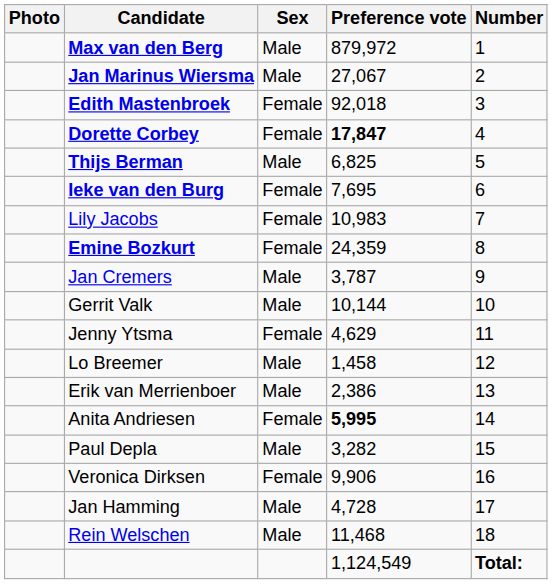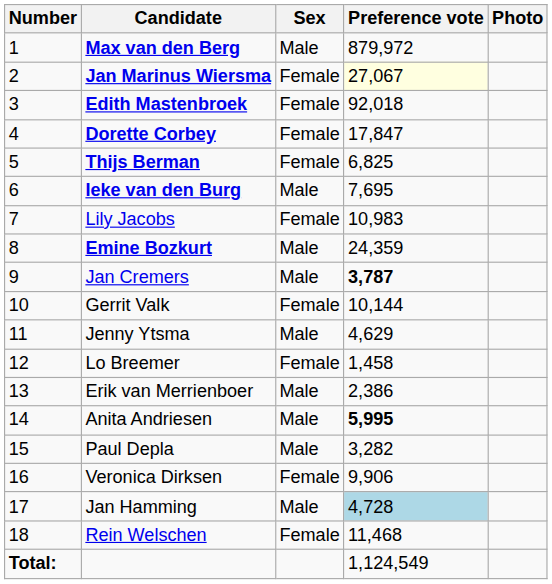 <table class="wikitable vatop">
 <tr>
-<th>Photo</th>
+<th>Number</th>
 <th>Candidate</th>
 <th>Sex</th>
 <th>Preference vote</th>
-<th>Number</th>
+<th>Photo</th>
 </tr>
 <tr>
-<td></td>
+<td>1</td>
 <td><strong><a href='#'>Max van den Berg</a></strong></td>
 <td>Male</td>
 <td>879,972</td>
-<td>1</td>
+<td></td>
 </tr>
 <tr>
+<td>2</td>
+<td><strong><a href='#'>Jan Marinus Wiersma</a></strong></td>
+<td>Female</td>
+<td style="background: lightyellow;">27,067</td>
 <td></td>
-<td><strong><a href='#'>Jan Marinus Wiersma</a></strong></td>
-<td>Male</td>
-<td>27,067</td>
-<td>2</td>
 </tr>
 <tr>
-<td></td>
+<td>3</td>
 <td><strong><a href='#'>Edith Mastenbroek</a></strong></td>
 <td>Female</td>
 <td>92,018</td>
-<td>3</td>
+<td></td>
 </tr>
 <tr>
-<td></td>
+<td>4</td>
 <td><strong><a href='#'>Dorette Corbey</a></strong></td>
 <td>Female</td>
-<td><strong>17,847</strong></td>
-<td>4</td>
+<td>17,847</td>
+<td></td>
 </tr>
 <tr>
+<td>5</td>
+<td><strong><a href='#'>Thijs Berman</a></strong></td>
+<td>Female</td>
+<td>6,825</td>
 <td></td>
-<td><strong><a href='#'>Thijs Berman</a></strong></td>
-<td>Male</td>
-<td>6,825</td>
-<td>5</td>
 </tr>
 <tr>
+<td>6</td>
+<td><strong><a href='#'>Ieke van den Burg</a></strong></td>
+<td>Male</td>
+<td>7,695</td>
 <td></td>
-<td><strong><a href='#'>Ieke van den Burg</a></strong></td>
-<td>Female</td>
-<td>7,695</td>
-<td>6</td>
 </tr>
 <tr>
-<td></td>
+<td>7</td>
 <td><a href='#'>Lily Jacobs</a></td>
 <td>Female</td>
 <td>10,983</td>
-<td>7</td>
+<td></td>
 </tr>
 <tr>
+<td>8</td>
+<td><strong><a href='#'>Emine Bozkurt</a></strong></td>
+<td>Male</td>
+<td>24,359</td>
 <td></td>
-<td><strong><a href='#'>Emine Bozkurt</a></strong></td>
-<td>Female</td>
-<td>24,359</td>
-<td>8</td>
 </tr>
 <tr>
-<td></td>
+<td>9</td>
 <td><a href='#'>Jan Cremers</a></td>
 <td>Male</td>
-<td>3,787</td>
-<td>9</td>
+<td><strong>3,787</strong></td>
+<td></td>
 </tr>
 <tr>
+<td>10</td>
+<td>Gerrit Valk</td>
+<td>Female</td>
+<td>10,144</td>
 <td></td>
-<td>Gerrit Valk</td>
-<td>Male</td>
-<td>10,144</td>
-<td>10</td>
 </tr>
 <tr>
+<td>11</td>
+<td>Jenny Ytsma</td>
+<td>Male</td>
+<td>4,629</td>
 <td></td>
-<td>Jenny Ytsma</td>
-<td>Female</td>
-<td>4,629</td>
-<td>11</td>
 </tr>
 <tr>
+<td>12</td>
+<td>Lo Breemer</td>
+<td>Female</td>
+<td>1,458</td>
 <td></td>
-<td>Lo Breemer</td>
-<td>Male</td>
-<td>1,458</td>
-<td>12</td>
 </tr>
 <tr>
-<td></td>
+<td>13</td>
 <td>Erik van Merrienboer</td>
 <td>Male</td>
 <td>2,386</td>
-<td>13</td>
+<td></td>
 </tr>
 <tr>
+<td>14</td>
+<td>Anita Andriesen</td>
+<td>Male</td>
+<td><strong>5,995</strong></td>
 <td></td>
-<td>Anita Andriesen</td>
-<td>Female</td>
-<td><strong>5,995</strong></td>
-<td>14</td>
 </tr>
 <tr>
-<td></td>
+<td>15</td>
 <td>Paul Depla</td>
 <td>Male</td>
 <td>3,282</td>
-<td>15</td>
+<td></td>
 </tr>
 <tr>
-<td></td>
+<td>16</td>
 <td>Veronica Dirksen</td>
 <td>Female</td>
 <td>9,906</td>
-<td>16</td>
+<td></td>
 </tr>
 <tr>
-<td></td>
+<td>17</td>
 <td>Jan Hamming</td>
 <td>Male</td>
-<td>4,728</td>
-<td>17</td>
+<td style="background: lightblue;">4,728</td>
+<td></td>
 </tr>
 <tr>
+<td>18</td>
+<td><a href='#'>Rein Welschen</a></td>
+<td>Female</td>
+<td>11,468</td>
 <td></td>
-<td><a href='#'>Rein Welschen</a></td>
-<td>Male</td>
-<td>11,468</td>
-<td>18</td>
 </tr>
 <tr>
-<td></td>
+<td><strong>Total:</strong></td>
 <td></td>
 <td></td>
 <td>1,124,549</td>
-<td><strong>Total:</strong></td>
+<td></td>
 </tr>
 </table>
